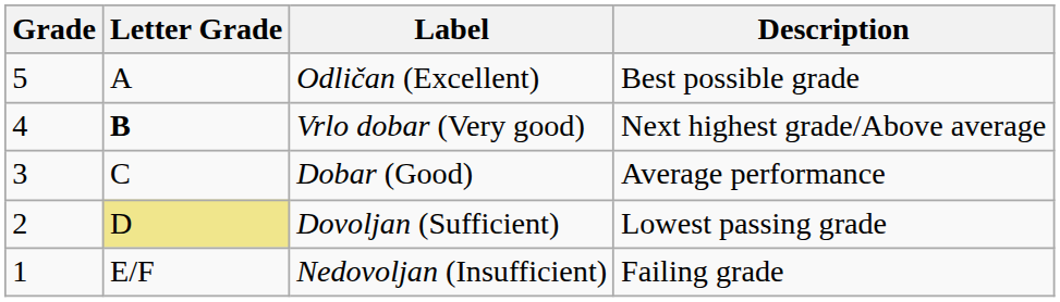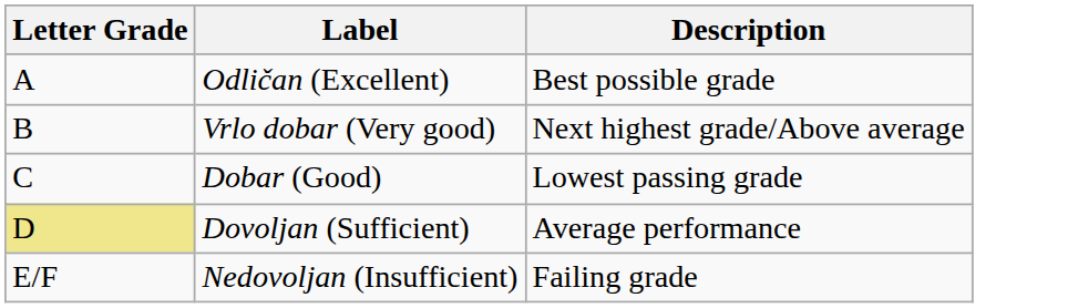 <table class="wikitable">
 <tr>
-<th>Grade</th>
 <th>Letter Grade</th>
 <th>Label</th>
 <th>Description</th>
 </tr>
 <tr>
-<td style="width:20px;">5</td>
 <td>A</td>
 <td><em>Odličan</em> (Excellent)</td>
 <td>Best possible grade</td>
 </tr>
 <tr>
-<td style="width:20px;">4</td>
-<td><strong>B</strong></td>
+<td>B</td>
 <td><em>Vrlo dobar</em> (Very good)</td>
 <td>Next highest grade/Above average</td>
 </tr>
 <tr>
-<td style="width:20px;">3</td>
 <td>C</td>
 <td><em>Dobar</em> (Good)</td>
+<td>Lowest passing grade</td>
+</tr>
+<tr>
+<td style="background: khaki;">D</td>
+<td><em>Dovoljan</em> (Sufficient)</td>
 <td>Average performance</td>
 </tr>
 <tr>
-<td style="width:20px;">2</td>
-<td style="background: khaki;">D</td>
-<td><em>Dovoljan</em> (Sufficient)</td>
-<td>Lowest passing grade</td>
-</tr>
-<tr>
-<td style="width:20px;">1</td>
 <td>E/F</td>
 <td><em>Nedovoljan</em> (Insufficient)</td>
 <td>Failing grade</td>
 </tr>
 </table>
